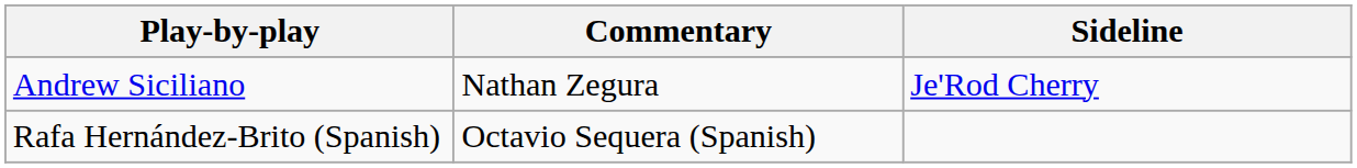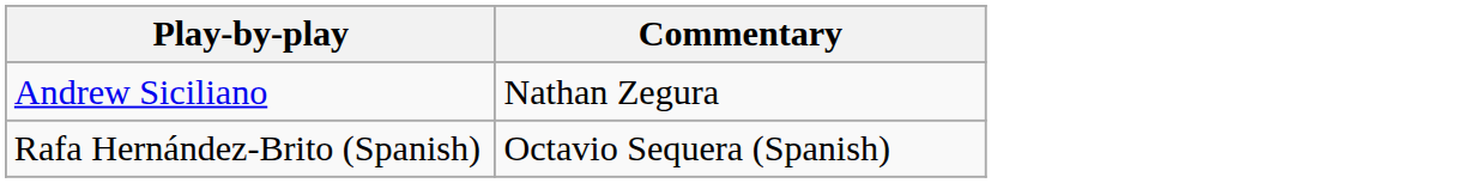 <table class="wikitable">
 <tr>
 <th scope = "col" style="width:210px">Play-by-play</th>
 <th scope = "col" style="width:210px">Commentary</th>
-<th scope = "col" style="width:210px">Sideline</th>
 </tr>
 <tr>
 <td><a href='#'>Andrew Siciliano</a></td>
 <td>Nathan Zegura</td>
-<td><a href='#'>Je'Rod Cherry</a></td>
 </tr>
 <tr>
 <td>Rafa Hernández-Brito (Spanish)</td>
 <td>Octavio Sequera (Spanish)</td>
-<td></td>
 </tr>
 </table>
